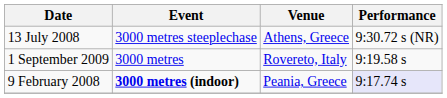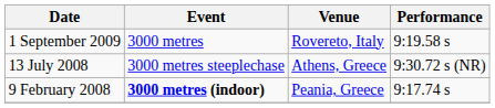 <table class=wikitable>
 <tr>
 <th>Date</th>
 <th>Event</th>
 <th>Venue</th>
 <th>Performance</th>
 </tr>
 <tr>
+<td>1 September 2009</td>
+<td><a href='#'>3000 metres</a></td>
+<td><a href='#'>Rovereto, Italy</a></td>
+<td>9:19.58 s</td>
+</tr>
+<tr>
 <td>13 July 2008</td>
 <td><a href='#'>3000 metres steeplechase</a></td>
 <td><a href='#'>Athens, Greece</a></td>
 <td>9:30.72 s (NR)</td>
 </tr>
 <tr>
-<td>1 September 2009</td>
-<td><a href='#'>3000 metres</a></td>
-<td><a href='#'>Rovereto, Italy</a></td>
-<td>9:19.58 s</td>
-</tr>
-<tr>
 <td>9 February 2008</td>
 <td><strong><a href='#'>3000 metres</a> (indoor)</strong></td>
 <td><a href='#'>Peania, Greece</a></td>
-<td style="background: lavender;">9:17.74 s</td>
+<td>9:17.74 s</td>
 </tr>
 <tr>
 </tr>
 </table>
